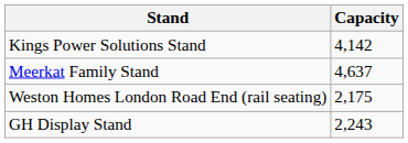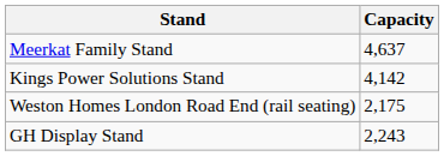 <table class="wikitable sortable">
 <tr>
 <th>Stand</th>
 <th>Capacity</th>
 </tr>
 <tr>
+<td><a href='#'>Meerkat</a> Family Stand</td>
+<td>4,637</td>
+</tr>
+<tr>
 <td>Kings Power Solutions Stand</td>
 <td>4,142</td>
-</tr>
-<tr>
-<td><a href='#'>Meerkat</a> Family Stand</td>
-<td>4,637</td>
 </tr>
 <tr>
 <td>Weston Homes London Road End (rail seating)</td>
 <td>2,175</td>
 </tr>
 <tr>
 <td>GH Display Stand</td>
 <td>2,243</td>
 </tr>
 </table>
